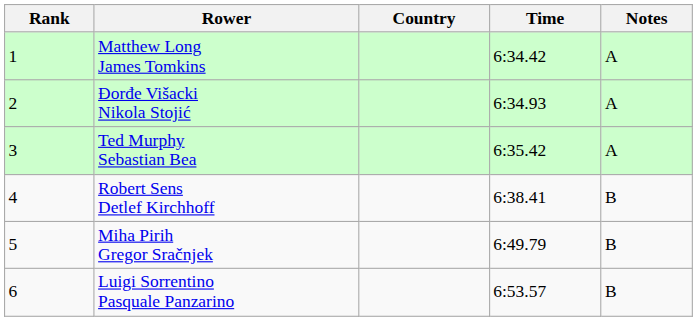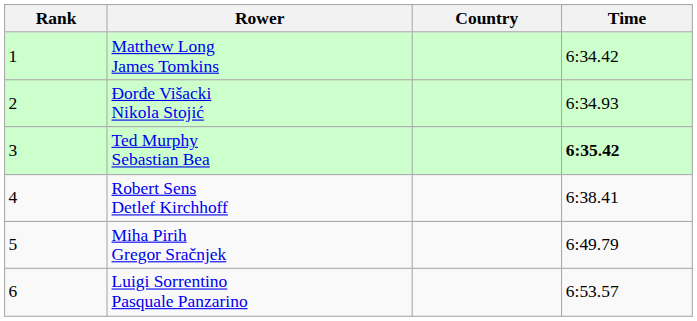 <table class="wikitable sortable" width=50%>
 <tr>
 <th>Rank</th>
 <th>Rower</th>
 <th>Country</th>
 <th>Time</th>
-<th>Notes</th>
 </tr>
 <tr bgcolor=ccffcc>
 <td>1</td>
 <td><a href='#'>Matthew Long</a> <br> <a href='#'>James Tomkins</a></td>
 <td></td>
 <td>6:34.42</td>
-<td>A</td>
 </tr>
 <tr bgcolor=ccffcc>
 <td>2</td>
 <td><a href='#'>Đorđe Višacki</a> <br> <a href='#'>Nikola Stojić</a></td>
 <td></td>
 <td>6:34.93</td>
-<td>A</td>
 </tr>
 <tr bgcolor=ccffcc>
 <td>3</td>
 <td><a href='#'>Ted Murphy</a> <br> <a href='#'>Sebastian Bea</a></td>
 <td></td>
-<td>6:35.42</td>
-<td>A</td>
+<td><strong>6:35.42</strong></td>
 </tr>
 <tr>
 <td>4</td>
 <td><a href='#'>Robert Sens</a> <br> <a href='#'>Detlef Kirchhoff</a></td>
 <td></td>
 <td>6:38.41</td>
-<td>B</td>
 </tr>
 <tr>
 <td>5</td>
 <td><a href='#'>Miha Pirih</a> <br><a href='#'>Gregor Sračnjek</a></td>
 <td></td>
 <td>6:49.79</td>
-<td>B</td>
 </tr>
 <tr>
 <td>6</td>
 <td><a href='#'>Luigi Sorrentino</a><br><a href='#'>Pasquale Panzarino</a></td>
 <td></td>
 <td>6:53.57</td>
-<td>B</td>
 </tr>
 </table>
